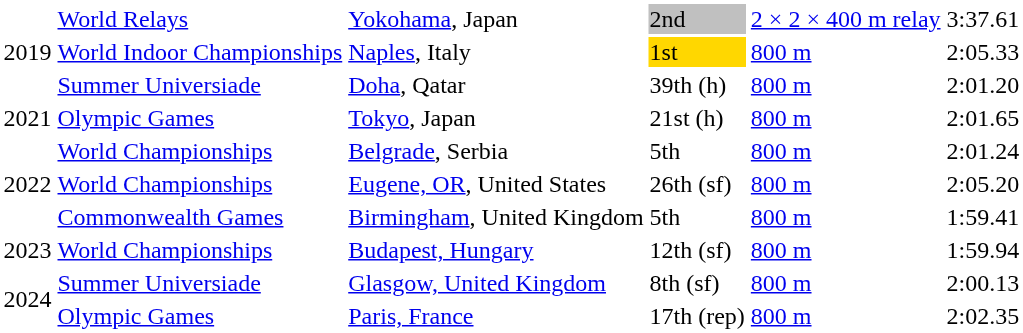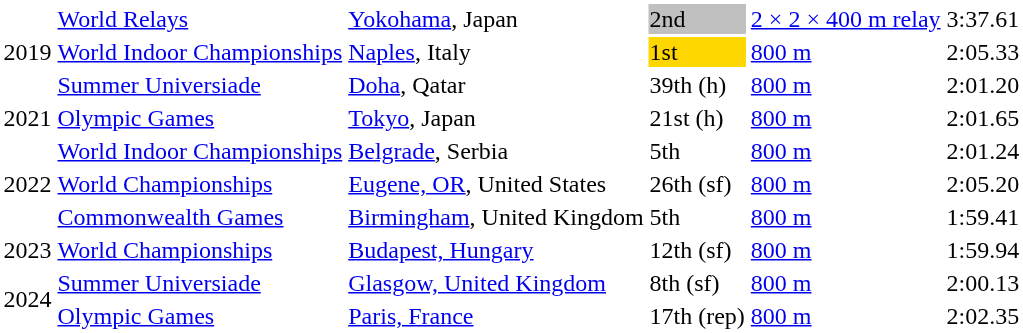 <table>
 <tr>
 <td rowspan=3>2019</td>
 <td><a href='#'>World Relays</a></td>
 <td><a href='#'>Yokohama</a>, Japan</td>
 <td bgcolor=silver>2nd</td>
 <td><a href='#'>2 × 2 × 400 m relay</a></td>
 <td>3:37.61</td>
 </tr>
 <tr>
 <td><a href='#'>World Indoor Championships</a></td>
 <td><a href='#'>Naples</a>, Italy</td>
 <td bgcolor=gold>1st</td>
 <td><a href='#'>800 m</a></td>
 <td>2:05.33</td>
 </tr>
 <tr>
 <td><a href='#'>Summer Universiade</a></td>
 <td><a href='#'>Doha</a>, Qatar</td>
 <td>39th (h)</td>
 <td><a href='#'>800 m</a></td>
 <td>2:01.20</td>
 </tr>
 <tr>
 <td>2021</td>
 <td><a href='#'>Olympic Games</a></td>
 <td><a href='#'>Tokyo</a>, Japan</td>
 <td>21st (h)</td>
 <td><a href='#'>800 m</a></td>
 <td>2:01.65</td>
 </tr>
 <tr>
 <td rowspan=3>2022</td>
-<td><a href='#'>World Championships</a></td>
+<td><a href='#'>World Indoor Championships</a></td>
 <td><a href='#'>Belgrade</a>, Serbia</td>
 <td>5th</td>
 <td><a href='#'>800 m</a> </td>
 <td>2:01.24</td>
 </tr>
 <tr>
 <td><a href='#'>World Championships</a></td>
 <td><a href='#'>Eugene, OR</a>, United States</td>
 <td>26th (sf)</td>
 <td><a href='#'>800 m</a></td>
 <td>2:05.20</td>
 </tr>
 <tr>
 <td><a href='#'>Commonwealth Games</a></td>
 <td><a href='#'>Birmingham</a>, United Kingdom</td>
 <td>5th</td>
 <td><a href='#'>800 m</a></td>
 <td>1:59.41</td>
 </tr>
 <tr>
 <td>2023</td>
 <td><a href='#'>World Championships</a></td>
 <td><a href='#'>Budapest, Hungary</a></td>
 <td>12th (sf)</td>
 <td><a href='#'>800 m</a></td>
 <td>1:59.94</td>
 </tr>
 <tr>
 <td rowspan=2>2024</td>
 <td><a href='#'>Summer Universiade</a></td>
 <td><a href='#'>Glasgow, United Kingdom</a></td>
 <td>8th (sf)</td>
 <td><a href='#'>800 m</a> </td>
 <td>2:00.13</td>
 </tr>
 <tr>
 <td><a href='#'>Olympic Games</a></td>
 <td><a href='#'>Paris, France</a></td>
 <td>17th (rep)</td>
 <td><a href='#'>800 m</a></td>
 <td>2:02.35</td>
 </tr>
 </table>
